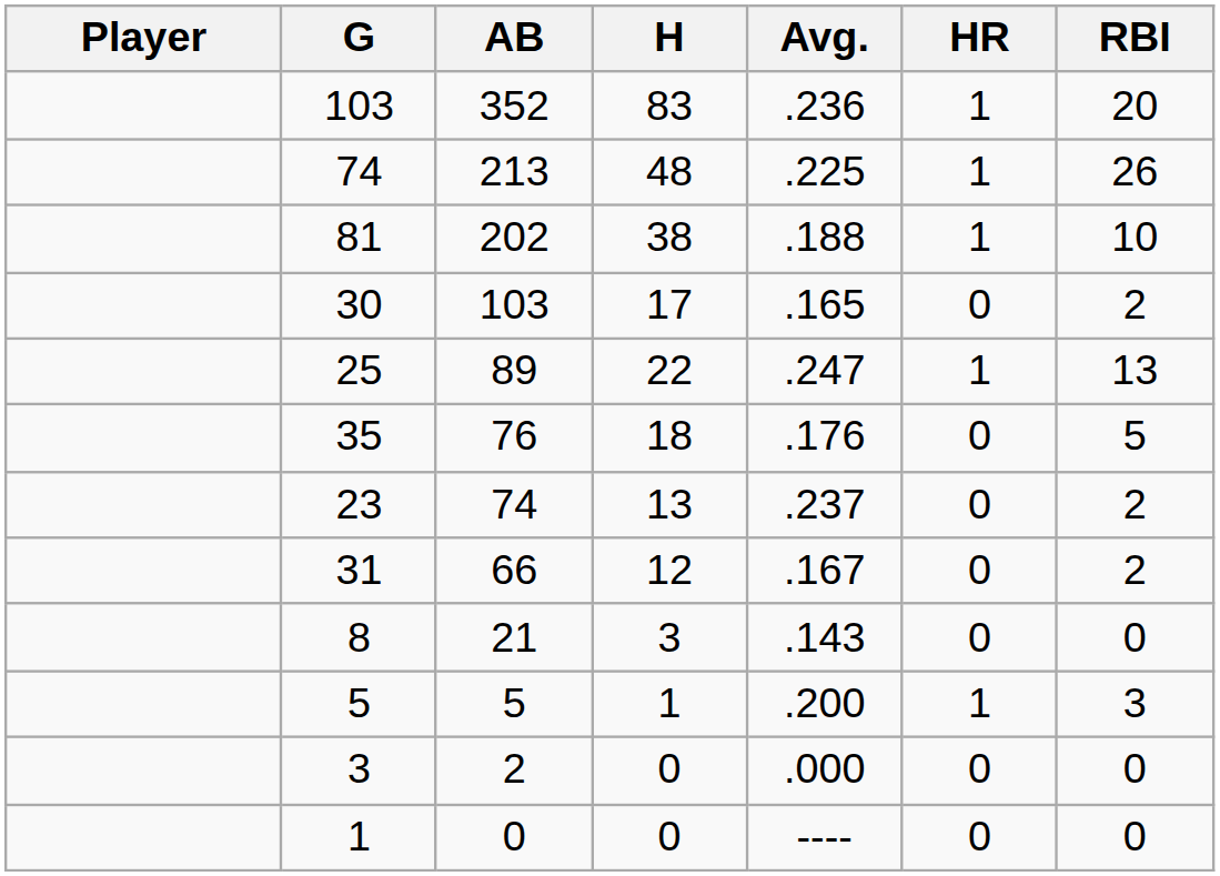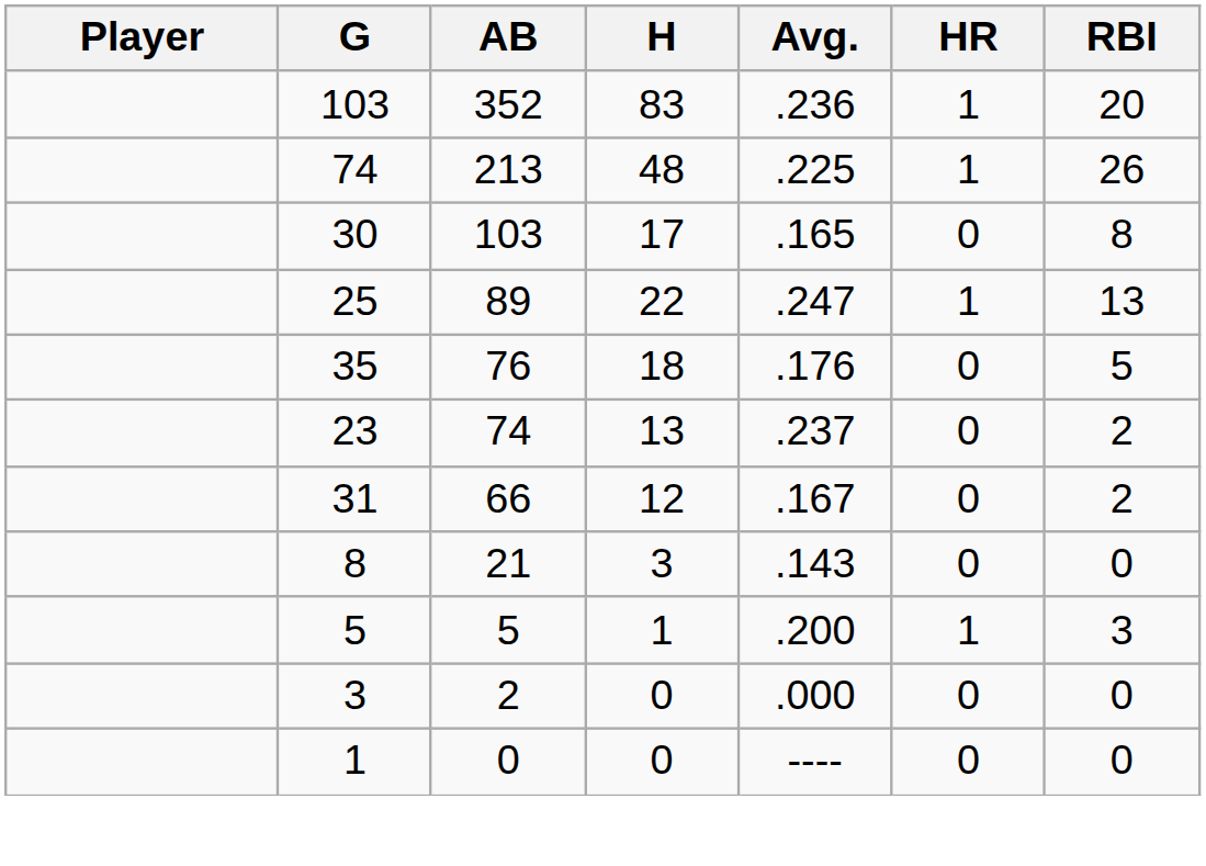 <table class="wikitable sortable">
 <tr>
 <th bgcolor="#DDDDFF" width="16%">Player</th>
 <th bgcolor="#DDDDFF" width="9%">G</th>
 <th bgcolor="#DDDDFF" width="9%">AB</th>
 <th bgcolor="#DDDDFF" width="9%">H</th>
 <th bgcolor="#DDDDFF" width="9%">Avg.</th>
 <th bgcolor="#DDDDFF" width="9%">HR</th>
 <th bgcolor="#DDDDFF" width="9%">RBI</th>
 </tr>
 <tr align="center">
 <td></td>
 <td>103</td>
 <td>352</td>
 <td>83</td>
 <td>.236</td>
 <td>1</td>
 <td>20</td>
 </tr>
 <tr align="center">
 <td></td>
 <td>74</td>
 <td>213</td>
 <td>48</td>
 <td>.225</td>
 <td>1</td>
 <td>26</td>
 </tr>
 <tr align="center">
 <td></td>
-<td>81</td>
-<td>202</td>
-<td>38</td>
-<td>.188</td>
-<td>1</td>
-<td>10</td>
-</tr>
-<tr align="center">
-<td></td>
 <td>30</td>
 <td>103</td>
 <td>17</td>
 <td>.165</td>
 <td>0</td>
-<td>2</td>
+<td>8</td>
 </tr>
 <tr align="center">
 <td></td>
 <td>25</td>
 <td>89</td>
 <td>22</td>
 <td>.247</td>
 <td>1</td>
 <td>13</td>
 </tr>
 <tr align="center">
 <td></td>
 <td>35</td>
 <td>76</td>
 <td>18</td>
 <td>.176</td>
 <td>0</td>
 <td>5</td>
 </tr>
 <tr align="center">
 <td></td>
 <td>23</td>
 <td>74</td>
 <td>13</td>
 <td>.237</td>
 <td>0</td>
 <td>2</td>
 </tr>
 <tr align="center">
 <td></td>
 <td>31</td>
 <td>66</td>
 <td>12</td>
 <td>.167</td>
 <td>0</td>
 <td>2</td>
 </tr>
 <tr align="center">
 <td></td>
 <td>8</td>
 <td>21</td>
 <td>3</td>
 <td>.143</td>
 <td>0</td>
 <td>0</td>
 </tr>
 <tr align="center">
 <td></td>
 <td>5</td>
 <td>5</td>
 <td>1</td>
 <td>.200</td>
 <td>1</td>
 <td>3</td>
 </tr>
 <tr align="center">
 <td></td>
 <td>3</td>
 <td>2</td>
 <td>0</td>
 <td>.000</td>
 <td>0</td>
 <td>0</td>
 </tr>
 <tr align="center">
 <td></td>
 <td>1</td>
 <td>0</td>
 <td>0</td>
 <td>----</td>
 <td>0</td>
 <td>0</td>
 </tr>
 </table>
